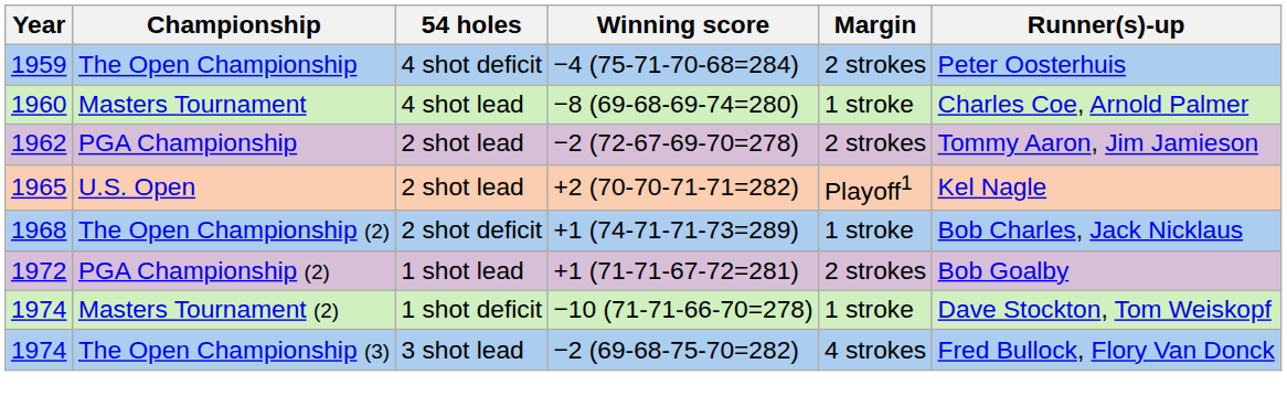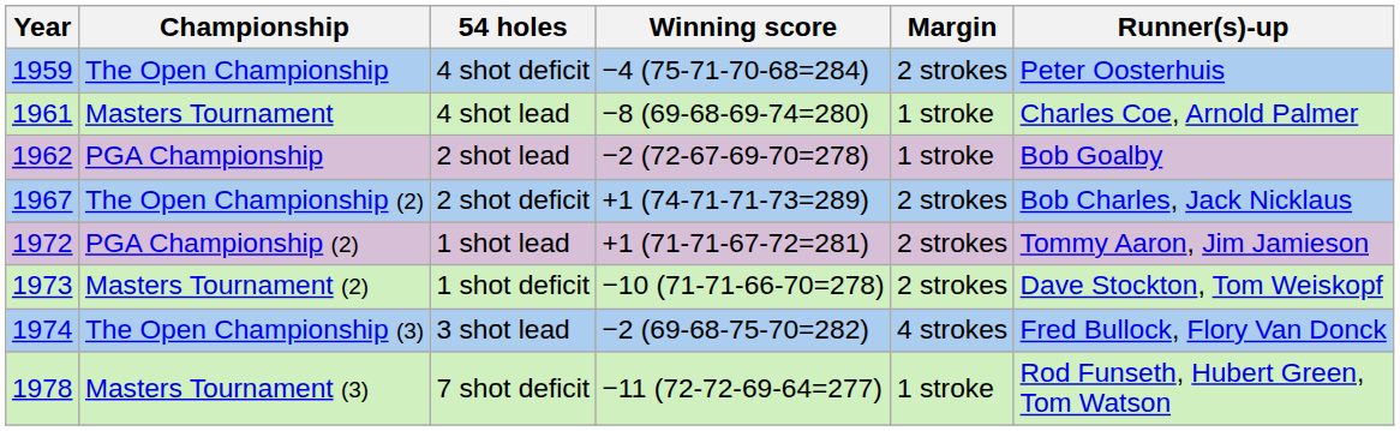 <table class="wikitable">
 <tr>
 <th>Year</th>
 <th>Championship</th>
 <th>54 holes</th>
 <th>Winning score</th>
 <th>Margin</th>
 <th>Runner(s)-up</th>
 </tr>
 <tr style="background:#ABCDEF;">
 <td><a href='#'>1959</a></td>
 <td><a href='#'>The Open Championship</a></td>
 <td>4 shot deficit</td>
 <td>−4 (75-71-70-68=284)</td>
 <td>2 strokes</td>
 <td> <a href='#'>Peter Oosterhuis</a></td>
 </tr>
 <tr style="background:#D0F0C0;">
-<td><a href='#'>1960</a></td>
+<td><a href='#'>1961</a></td>
 <td><a href='#'>Masters Tournament</a></td>
 <td>4 shot lead</td>
 <td>−8 (69-68-69-74=280)</td>
 <td>1 stroke</td>
 <td> <a href='#'>Charles Coe</a>,  <a href='#'>Arnold Palmer</a></td>
 </tr>
 <tr style="background:thistle;">
 <td><a href='#'>1962</a></td>
 <td><a href='#'>PGA Championship</a></td>
 <td>2 shot lead</td>
 <td>−2 (72-67-69-70=278)</td>
-<td>2 strokes</td>
-<td> <a href='#'>Tommy Aaron</a>,  <a href='#'>Jim Jamieson</a></td>
-</tr>
-<tr style="background:#FBCEB1;">
-<td><a href='#'>1965</a></td>
-<td><a href='#'>U.S. Open</a></td>
-<td>2 shot lead</td>
-<td>+2 (70-70-71-71=282)</td>
-<td>Playoff<sup>1</sup></td>
-<td> <a href='#'>Kel Nagle</a></td>
+<td>1 stroke</td>
+<td> <a href='#'>Bob Goalby</a></td>
 </tr>
 <tr style="background:#ABCDEF;">
-<td><a href='#'>1968</a></td>
+<td><a href='#'>1967</a></td>
 <td><a href='#'>The Open Championship</a>  <small>(2)</small></td>
 <td>2 shot deficit</td>
 <td>+1 (74-71-71-73=289)</td>
-<td>1 stroke</td>
+<td>2 strokes</td>
 <td> <a href='#'>Bob Charles</a>,  <a href='#'>Jack Nicklaus</a></td>
 </tr>
 <tr style="background:thistle;">
 <td><a href='#'>1972</a></td>
 <td><a href='#'>PGA Championship</a>  <small>(2)</small></td>
 <td>1 shot lead</td>
 <td>+1 (71-71-67-72=281)</td>
 <td>2 strokes</td>
-<td> <a href='#'>Bob Goalby</a></td>
+<td> <a href='#'>Tommy Aaron</a>,  <a href='#'>Jim Jamieson</a></td>
 </tr>
 <tr style="background:#D0F0C0;">
-<td><a href='#'>1974</a></td>
+<td><a href='#'>1973</a></td>
 <td><a href='#'>Masters Tournament</a>  <small>(2)</small></td>
 <td>1 shot deficit</td>
 <td>−10 (71-71-66-70=278)</td>
-<td>1 stroke</td>
+<td>2 strokes</td>
 <td> <a href='#'>Dave Stockton</a>,  <a href='#'>Tom Weiskopf</a></td>
 </tr>
 <tr style="background:#ABCDEF;">
 <td><a href='#'>1974</a></td>
 <td><a href='#'>The Open Championship</a>  <small>(3)</small></td>
 <td>3 shot lead</td>
 <td>−2 (69-68-75-70=282)</td>
 <td>4 strokes</td>
 <td> <a href='#'>Fred Bullock</a>,  <a href='#'>Flory Van Donck</a></td>
 </tr>
+<tr style="background:#D0F0C0;">
+<td><a href='#'>1978</a></td>
+<td><a href='#'>Masters Tournament</a>  <small>(3)</small></td>
+<td>7 shot deficit</td>
+<td>−11 (72-72-69-64=277)</td>
+<td>1 stroke</td>
+<td> <a href='#'>Rod Funseth</a>,  <a href='#'>Hubert Green</a>,<br> <a href='#'>Tom Watson</a></td>
+</tr>
 </table>
